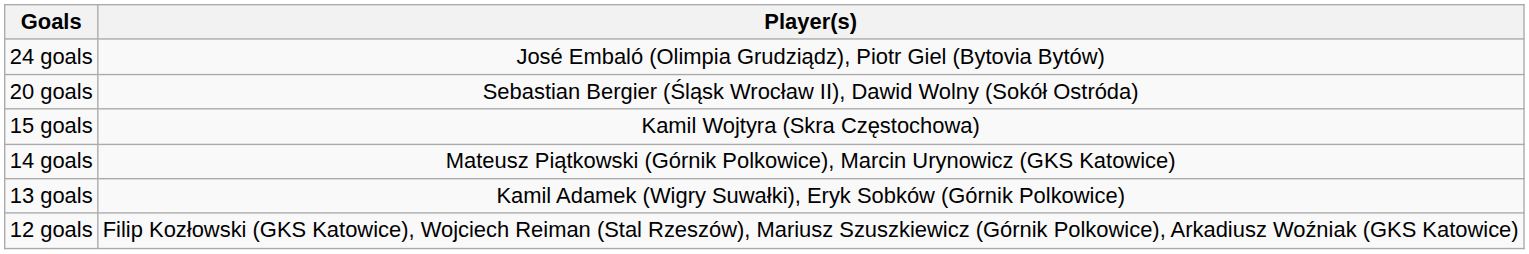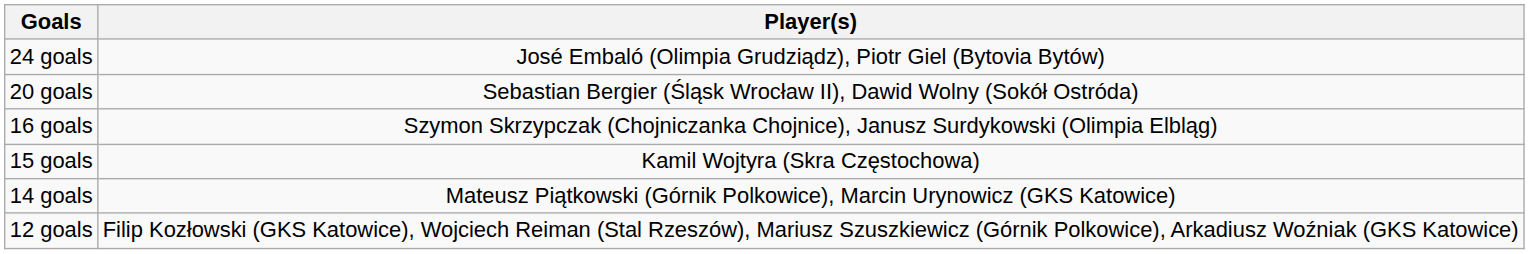 <table class="wikitable" style="text-align:center">
 <tr>
 <th>Goals</th>
 <th>Player(s)</th>
 </tr>
 <tr>
 <td>24 goals</td>
 <td>José Embaló (Olimpia Grudziądz), Piotr Giel (Bytovia Bytów)</td>
 </tr>
 <tr>
 <td>20 goals</td>
 <td>Sebastian Bergier (Śląsk Wrocław II), Dawid Wolny (Sokół Ostróda)</td>
 </tr>
 <tr>
+<td>16 goals</td>
+<td>Szymon Skrzypczak (Chojniczanka Chojnice), Janusz Surdykowski (Olimpia Elbląg)</td>
+</tr>
+<tr>
 <td>15 goals</td>
 <td>Kamil Wojtyra (Skra Częstochowa)</td>
 </tr>
 <tr>
 <td>14 goals</td>
 <td>Mateusz Piątkowski (Górnik Polkowice), Marcin Urynowicz (GKS Katowice)</td>
 </tr>
 <tr>
-<td>13 goals</td>
-<td>Kamil Adamek (Wigry Suwałki), Eryk Sobków (Górnik Polkowice)</td>
-</tr>
-<tr>
 <td>12 goals</td>
 <td>Filip Kozłowski (GKS Katowice), Wojciech Reiman (Stal Rzeszów), Mariusz Szuszkiewicz (Górnik Polkowice), Arkadiusz Woźniak (GKS Katowice)</td>
 </tr>
 </table>
